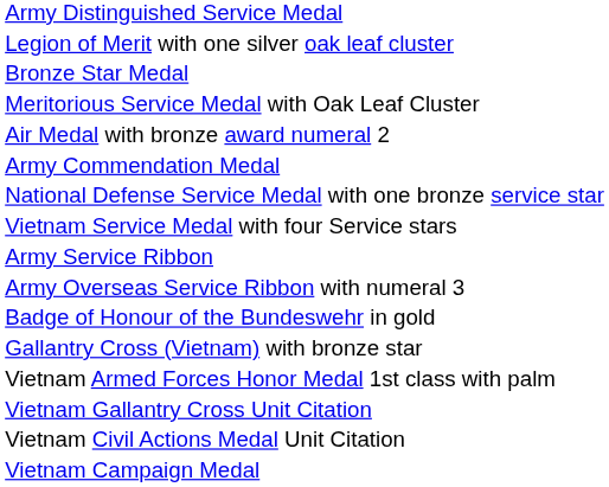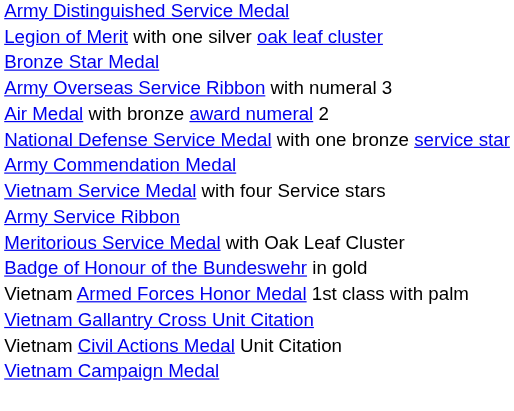 <table>
 <tr>
 <td></td>
 <td><a href='#'>Army Distinguished Service Medal</a></td>
 </tr>
 <tr>
 <td></td>
 <td><a href='#'>Legion of Merit</a> with one silver <a href='#'>oak leaf cluster</a></td>
 </tr>
 <tr>
 <td></td>
 <td><a href='#'>Bronze Star Medal</a></td>
 </tr>
 <tr>
-<td></td>
-<td><a href='#'>Meritorious Service Medal</a> with Oak Leaf Cluster</td>
+<td><span></span></td>
+<td><a href='#'>Army Overseas Service Ribbon</a> with numeral 3</td>
 </tr>
 <tr>
 <td><span></span></td>
 <td><a href='#'>Air Medal</a> with bronze <a href='#'>award numeral</a> 2</td>
 </tr>
 <tr>
 <td></td>
-<td><a href='#'>Army Commendation Medal</a></td>
+<td><a href='#'>National Defense Service Medal</a> with one bronze <a href='#'>service star</a></td>
 </tr>
 <tr>
 <td></td>
-<td><a href='#'>National Defense Service Medal</a> with one bronze <a href='#'>service star</a></td>
+<td><a href='#'>Army Commendation Medal</a></td>
 </tr>
 <tr>
 <td></td>
 <td><a href='#'>Vietnam Service Medal</a> with four Service stars</td>
 </tr>
 <tr>
 <td></td>
 <td><a href='#'>Army Service Ribbon</a></td>
 </tr>
 <tr>
-<td><span></span></td>
-<td><a href='#'>Army Overseas Service Ribbon</a> with numeral 3</td>
+<td></td>
+<td><a href='#'>Meritorious Service Medal</a> with Oak Leaf Cluster</td>
 </tr>
 <tr>
 <td></td>
 <td><a href='#'>Badge of Honour of the Bundeswehr</a> in gold</td>
-</tr>
-<tr>
-<td><span></span></td>
-<td><a href='#'>Gallantry Cross (Vietnam)</a> with bronze star</td>
 </tr>
 <tr>
 <td></td>
 <td>Vietnam <a href='#'>Armed Forces Honor Medal</a> 1st class with palm</td>
 </tr>
 <tr>
 <td></td>
 <td><a href='#'>Vietnam Gallantry Cross Unit Citation</a></td>
 </tr>
 <tr>
 <td></td>
 <td>Vietnam <a href='#'>Civil Actions Medal</a> Unit Citation</td>
 </tr>
 <tr>
 <td></td>
 <td><a href='#'>Vietnam Campaign Medal</a></td>
 </tr>
 </table>
